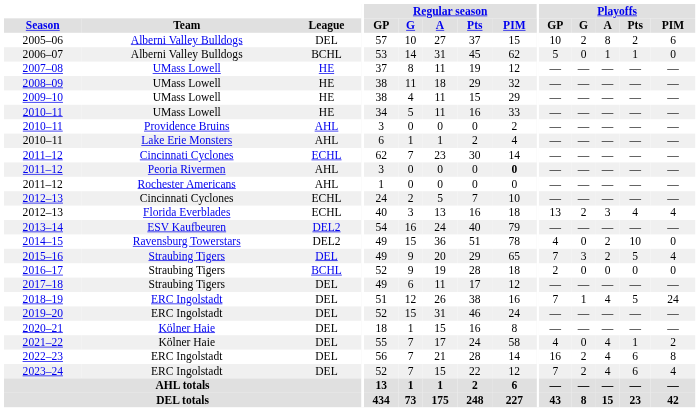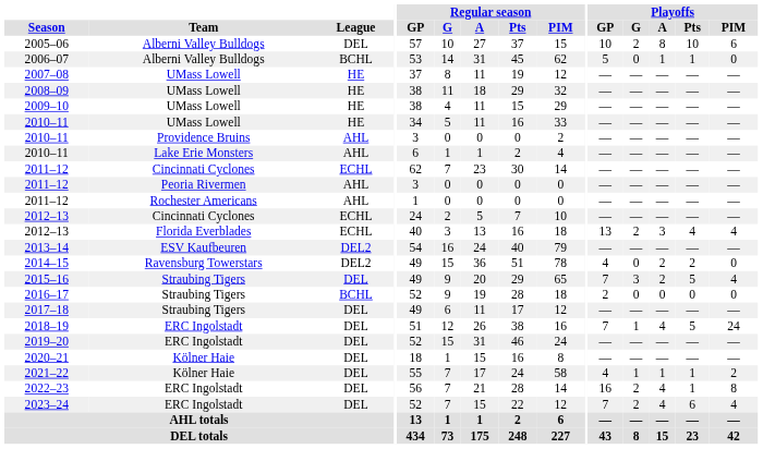 <table border="0" cellpadding="1" cellspacing="0" style="text-align:center; width:60em">
 <tr bgcolor="#e0e0e0">
 <th colspan="3" bgcolor="#ffffff"></th>
 <th rowspan="99" bgcolor="#ffffff"></th>
 <th colspan="5"><a href='#'>Regular season</a></th>
 <th rowspan="99" bgcolor="#ffffff"></th>
 <th colspan="5"><a href='#'>Playoffs</a></th>
 </tr>
 <tr bgcolor="#e0e0e0">
 <th><a href='#'>Season</a></th>
 <th>Team</th>
 <th>League</th>
 <th>GP</th>
 <th><a href='#'>G</a></th>
 <th><a href='#'>A</a></th>
 <th><a href='#'>Pts</a></th>
 <th><a href='#'>PIM</a></th>
 <th>GP</th>
 <th>G</th>
 <th>A</th>
 <th>Pts</th>
 <th>PIM</th>
 </tr>
 <tr ALIGN="center">
 <td>2005–06</td>
 <td><a href='#'>Alberni Valley Bulldogs</a></td>
 <td>DEL</td>
 <td>57</td>
 <td>10</td>
 <td>27</td>
 <td>37</td>
 <td>15</td>
 <td>10</td>
 <td>2</td>
 <td>8</td>
-<td>2</td>
+<td>10</td>
 <td>6</td>
 </tr>
 <tr ALIGN="center" bgcolor="#f0f0f0">
 <td>2006–07</td>
 <td>Alberni Valley Bulldogs</td>
 <td>BCHL</td>
 <td>53</td>
 <td>14</td>
 <td>31</td>
 <td>45</td>
 <td>62</td>
 <td>5</td>
 <td>0</td>
 <td>1</td>
 <td>1</td>
 <td>0</td>
 </tr>
 <tr ALIGN="center">
 <td><a href='#'>2007–08</a></td>
 <td><a href='#'>UMass Lowell</a></td>
 <td><a href='#'>HE</a></td>
 <td>37</td>
 <td>8</td>
 <td>11</td>
 <td>19</td>
 <td>12</td>
 <td>—</td>
 <td>—</td>
 <td>—</td>
 <td>—</td>
 <td>—</td>
 </tr>
 <tr ALIGN="center" bgcolor="#f0f0f0">
 <td><a href='#'>2008–09</a></td>
 <td>UMass Lowell</td>
 <td>HE</td>
 <td>38</td>
 <td>11</td>
 <td>18</td>
 <td>29</td>
 <td>32</td>
 <td>—</td>
 <td>—</td>
 <td>—</td>
 <td>—</td>
 <td>—</td>
 </tr>
 <tr ALIGN="center">
 <td><a href='#'>2009–10</a></td>
 <td>UMass Lowell</td>
 <td>HE</td>
 <td>38</td>
 <td>4</td>
 <td>11</td>
 <td>15</td>
 <td>29</td>
 <td>—</td>
 <td>—</td>
 <td>—</td>
 <td>—</td>
 <td>—</td>
 </tr>
 <tr ALIGN="center" bgcolor="#f0f0f0">
 <td><a href='#'>2010–11</a></td>
 <td>UMass Lowell</td>
 <td>HE</td>
 <td>34</td>
 <td>5</td>
 <td>11</td>
 <td>16</td>
 <td>33</td>
 <td>—</td>
 <td>—</td>
 <td>—</td>
 <td>—</td>
 <td>—</td>
 </tr>
 <tr ALIGN="center">
 <td><a href='#'>2010–11</a></td>
 <td><a href='#'>Providence Bruins</a></td>
 <td><a href='#'>AHL</a></td>
 <td>3</td>
 <td>0</td>
 <td>0</td>
 <td>0</td>
 <td>2</td>
 <td>—</td>
 <td>—</td>
 <td>—</td>
 <td>—</td>
 <td>—</td>
 </tr>
 <tr ALIGN="center" bgcolor="#f0f0f0">
 <td>2010–11</td>
 <td><a href='#'>Lake Erie Monsters</a></td>
 <td>AHL</td>
 <td>6</td>
 <td>1</td>
 <td>1</td>
 <td>2</td>
 <td>4</td>
 <td>—</td>
 <td>—</td>
 <td>—</td>
 <td>—</td>
 <td>—</td>
 </tr>
 <tr ALIGN="center">
 <td><a href='#'>2011–12</a></td>
 <td><a href='#'>Cincinnati Cyclones</a></td>
 <td><a href='#'>ECHL</a></td>
 <td>62</td>
 <td>7</td>
 <td>23</td>
 <td>30</td>
 <td>14</td>
 <td>—</td>
 <td>—</td>
 <td>—</td>
 <td>—</td>
 <td>—</td>
 </tr>
 <tr ALIGN="center"  bgcolor="#f0f0f0">
 <td><a href='#'>2011–12</a></td>
 <td><a href='#'>Peoria Rivermen</a></td>
 <td>AHL</td>
 <td>3</td>
 <td>0</td>
 <td>0</td>
 <td>0</td>
-<td><strong>0</strong></td>
+<td>0</td>
 <td>—</td>
 <td>—</td>
 <td>—</td>
 <td>—</td>
 <td>—</td>
 </tr>
 <tr ALIGN="center">
 <td>2011–12</td>
 <td><a href='#'>Rochester Americans</a></td>
 <td>AHL</td>
 <td>1</td>
 <td>0</td>
 <td>0</td>
 <td>0</td>
 <td>0</td>
 <td>—</td>
 <td>—</td>
 <td>—</td>
 <td>—</td>
 <td>—</td>
 </tr>
 <tr ALIGN="center"  bgcolor="#f0f0f0">
 <td><a href='#'>2012–13</a></td>
 <td>Cincinnati Cyclones</td>
 <td>ECHL</td>
 <td>24</td>
 <td>2</td>
 <td>5</td>
 <td>7</td>
 <td>10</td>
 <td>—</td>
 <td>—</td>
 <td>—</td>
 <td>—</td>
 <td>—</td>
 </tr>
 <tr ALIGN="center">
 <td>2012–13</td>
 <td><a href='#'>Florida Everblades</a></td>
 <td>ECHL</td>
 <td>40</td>
 <td>3</td>
 <td>13</td>
 <td>16</td>
 <td>18</td>
 <td>13</td>
 <td>2</td>
 <td>3</td>
 <td>4</td>
 <td>4</td>
 </tr>
 <tr ALIGN="center"  bgcolor="#f0f0f0">
 <td><a href='#'>2013–14</a></td>
 <td><a href='#'>ESV Kaufbeuren</a></td>
 <td><a href='#'>DEL2</a></td>
 <td>54</td>
 <td>16</td>
 <td>24</td>
 <td>40</td>
 <td>79</td>
 <td>—</td>
 <td>—</td>
 <td>—</td>
 <td>—</td>
 <td>—</td>
 </tr>
 <tr ALIGN="center">
 <td><a href='#'>2014–15</a></td>
 <td><a href='#'>Ravensburg Towerstars</a></td>
 <td>DEL2</td>
 <td>49</td>
 <td>15</td>
 <td>36</td>
 <td>51</td>
 <td>78</td>
 <td>4</td>
 <td>0</td>
 <td>2</td>
-<td>10</td>
+<td>2</td>
 <td>0</td>
 </tr>
 <tr ALIGN="center"  bgcolor="#f0f0f0">
 <td><a href='#'>2015–16</a></td>
 <td><a href='#'>Straubing Tigers</a></td>
 <td><a href='#'>DEL</a></td>
 <td>49</td>
 <td>9</td>
 <td>20</td>
 <td>29</td>
 <td>65</td>
 <td>7</td>
 <td>3</td>
 <td>2</td>
 <td>5</td>
 <td>4</td>
 </tr>
 <tr ALIGN="center">
 <td><a href='#'>2016–17</a></td>
 <td>Straubing Tigers</td>
 <td><a href='#'>BCHL</a></td>
 <td>52</td>
 <td>9</td>
 <td>19</td>
 <td>28</td>
 <td>18</td>
 <td>2</td>
 <td>0</td>
 <td>0</td>
 <td>0</td>
 <td>0</td>
 </tr>
 <tr ALIGN="center"  bgcolor="#f0f0f0">
 <td><a href='#'>2017–18</a></td>
 <td>Straubing Tigers</td>
 <td>DEL</td>
 <td>49</td>
 <td>6</td>
 <td>11</td>
 <td>17</td>
 <td>12</td>
 <td>—</td>
 <td>—</td>
 <td>—</td>
 <td>—</td>
 <td>—</td>
 </tr>
 <tr ALIGN="center">
 <td><a href='#'>2018–19</a></td>
 <td><a href='#'>ERC Ingolstadt</a></td>
 <td>DEL</td>
 <td>51</td>
 <td>12</td>
 <td>26</td>
 <td>38</td>
 <td>16</td>
 <td>7</td>
 <td>1</td>
 <td>4</td>
 <td>5</td>
 <td>24</td>
 </tr>
 <tr ALIGN="center"  bgcolor="#f0f0f0">
 <td><a href='#'>2019–20</a></td>
 <td>ERC Ingolstadt</td>
 <td>DEL</td>
 <td>52</td>
 <td>15</td>
 <td>31</td>
 <td>46</td>
 <td>24</td>
 <td>—</td>
 <td>—</td>
 <td>—</td>
 <td>—</td>
 <td>—</td>
 </tr>
 <tr ALIGN="center">
 <td><a href='#'>2020–21</a></td>
 <td><a href='#'>Kölner Haie</a></td>
 <td>DEL</td>
 <td>18</td>
 <td>1</td>
 <td>15</td>
 <td>16</td>
 <td>8</td>
 <td>—</td>
 <td>—</td>
 <td>—</td>
 <td>—</td>
 <td>—</td>
 </tr>
 <tr ALIGN="center"  bgcolor="#f0f0f0">
 <td><a href='#'>2021–22</a></td>
 <td>Kölner Haie</td>
 <td>DEL</td>
 <td>55</td>
 <td>7</td>
 <td>17</td>
 <td>24</td>
 <td>58</td>
 <td>4</td>
-<td>0</td>
-<td>4</td>
+<td>1</td>
+<td>1</td>
 <td>1</td>
 <td>2</td>
 </tr>
 <tr ALIGN="center">
 <td><a href='#'>2022–23</a></td>
 <td>ERC Ingolstadt</td>
 <td>DEL</td>
 <td>56</td>
 <td>7</td>
 <td>21</td>
 <td>28</td>
 <td>14</td>
 <td>16</td>
 <td>2</td>
 <td>4</td>
-<td>6</td>
+<td>1</td>
 <td>8</td>
 </tr>
 <tr ALIGN="center"  bgcolor="#f0f0f0">
 <td><a href='#'>2023–24</a></td>
 <td>ERC Ingolstadt</td>
 <td>DEL</td>
 <td>52</td>
 <td>7</td>
 <td>15</td>
 <td>22</td>
 <td>12</td>
 <td>7</td>
 <td>2</td>
 <td>4</td>
 <td>6</td>
 <td>4</td>
 </tr>
 <tr bgcolor="#e0e0e0">
 <th colspan="3">AHL totals</th>
 <th>13</th>
 <th>1</th>
 <th>1</th>
 <th>2</th>
 <th>6</th>
 <th>—</th>
 <th>—</th>
 <th>—</th>
 <th>—</th>
 <th>—</th>
 </tr>
 <tr bgcolor="#e0e0e0">
 <th colspan="3">DEL totals</th>
 <th>434</th>
 <th>73</th>
 <th>175</th>
 <th>248</th>
 <th>227</th>
 <th>43</th>
 <th>8</th>
 <th>15</th>
 <th>23</th>
 <th>42</th>
 </tr>
 </table>
